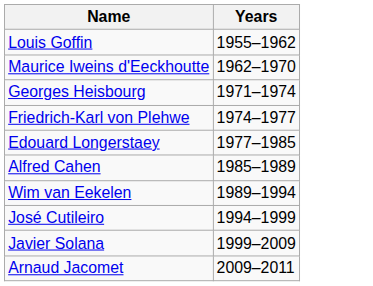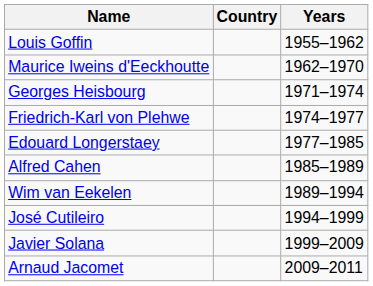 <table class="wikitable">
 <tr>
 <th>Name</th>
+<th>Country</th>
 <th>Years</th>
 </tr>
 <tr>
 <td><a href='#'>Louis Goffin</a></td>
+<td></td>
 <td>1955–1962</td>
 </tr>
 <tr>
 <td><a href='#'>Maurice Iweins d'Eeckhoutte</a></td>
+<td></td>
 <td>1962–1970</td>
 </tr>
 <tr>
 <td><a href='#'>Georges Heisbourg</a></td>
+<td></td>
 <td>1971–1974</td>
 </tr>
 <tr>
 <td><a href='#'>Friedrich-Karl von Plehwe</a></td>
+<td></td>
 <td>1974–1977</td>
 </tr>
 <tr>
 <td><a href='#'>Edouard Longerstaey</a></td>
+<td></td>
 <td>1977–1985</td>
 </tr>
 <tr>
 <td><a href='#'>Alfred Cahen</a></td>
+<td></td>
 <td>1985–1989</td>
 </tr>
 <tr>
 <td><a href='#'>Wim van Eekelen</a></td>
+<td></td>
 <td>1989–1994</td>
 </tr>
 <tr>
 <td><a href='#'>José Cutileiro</a></td>
+<td></td>
 <td>1994–1999</td>
 </tr>
 <tr>
 <td><a href='#'>Javier Solana</a></td>
+<td></td>
 <td>1999–2009</td>
 </tr>
 <tr>
 <td><a href='#'>Arnaud Jacomet</a></td>
+<td></td>
 <td>2009–2011</td>
 </tr>
 </table>
